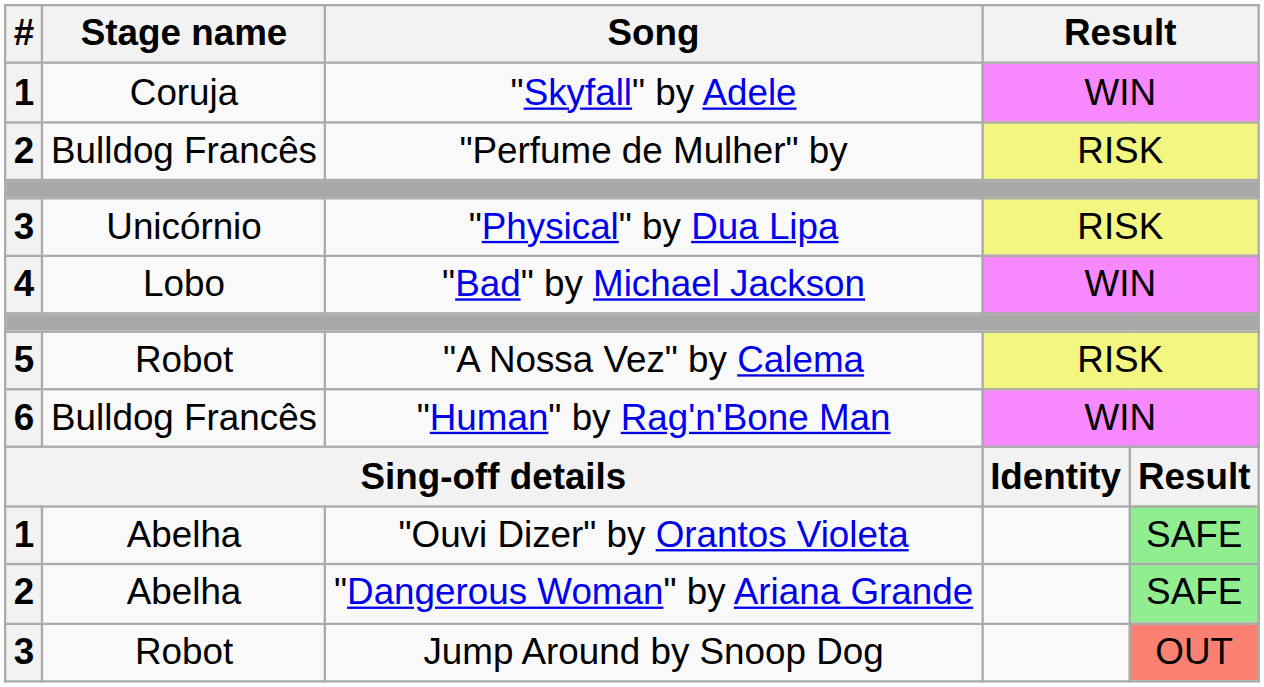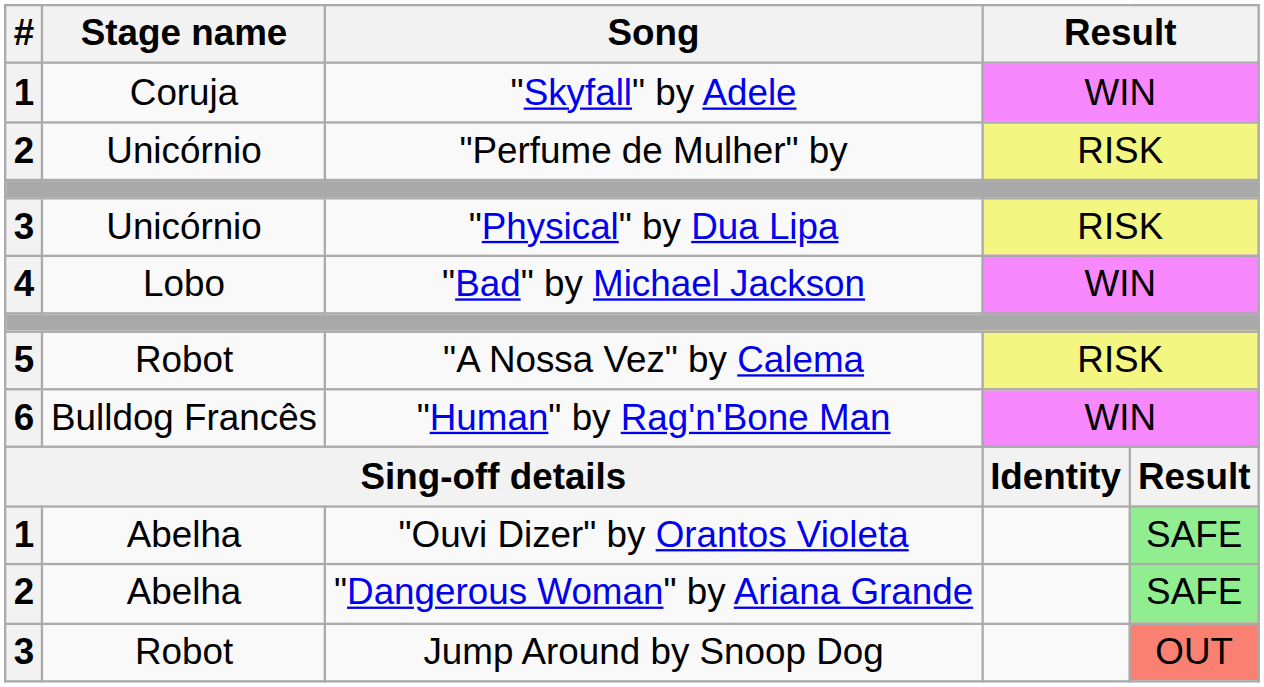 <table class="wikitable plainrowheaders" style="text-align: center;">
 <tr>
 <th>#</th>
 <th>Stage name</th>
 <th>Song</th>
 <th colspan=2>Result</th>
 </tr>
 <tr>
 <th>1</th>
 <td>Coruja</td>
 <td>"<a href='#'>Skyfall</a>" by <a href='#'>Adele</a></td>
 <td colspan=2 bgcolor="#F888FD">WIN</td>
 </tr>
 <tr>
 <th>2</th>
-<td>Bulldog Francês</td>
+<td>Unicórnio</td>
 <td>"Perfume de Mulher" by </td>
 <td colspan=2 bgcolor="#F3F781">RISK</td>
 </tr>
 <tr>
 <td colspan="5" style="background:darkgray"></td>
 </tr>
 <tr>
 <th>3</th>
 <td>Unicórnio</td>
 <td>"<a href='#'>Physical</a>" by <a href='#'>Dua Lipa</a></td>
 <td colspan=2 bgcolor="#F3F781">RISK</td>
 </tr>
 <tr>
 <th>4</th>
 <td>Lobo</td>
 <td>"<a href='#'>Bad</a>" by <a href='#'>Michael Jackson</a></td>
 <td colspan=2 bgcolor="#F888FD">WIN</td>
 </tr>
 <tr>
 <td colspan="5" style="background:darkgray"></td>
 </tr>
 <tr>
 <th>5</th>
 <td>Robot</td>
 <td>"A Nossa Vez" by <a href='#'>Calema</a></td>
 <td colspan=2 bgcolor="#F3F781">RISK</td>
 </tr>
 <tr>
 <th>6</th>
 <td>Bulldog Francês</td>
 <td>"<a href='#'>Human</a>" by <a href='#'>Rag'n'Bone Man</a></td>
 <td colspan=2 bgcolor="#F888FD">WIN</td>
 </tr>
 <tr>
 <th colspan="3">Sing-off details</th>
 <th>Identity</th>
 <th>Result</th>
 </tr>
 <tr>
 <th>1</th>
 <td>Abelha</td>
 <td>"Ouvi Dizer" by <a href='#'>Orantos Violeta</a></td>
 <td></td>
 <td bgcolor=lightgreen>SAFE</td>
 </tr>
 <tr>
 <th>2</th>
 <td>Abelha</td>
 <td>"<a href='#'>Dangerous Woman</a>" by <a href='#'>Ariana Grande</a></td>
 <td></td>
 <td bgcolor=lightgreen>SAFE</td>
 </tr>
 <tr>
 <th>3</th>
 <td>Robot</td>
 <td>Jump Around by Snoop Dog</td>
 <td></td>
 <td bgcolor=salmon>OUT</td>
 </tr>
 </table>
